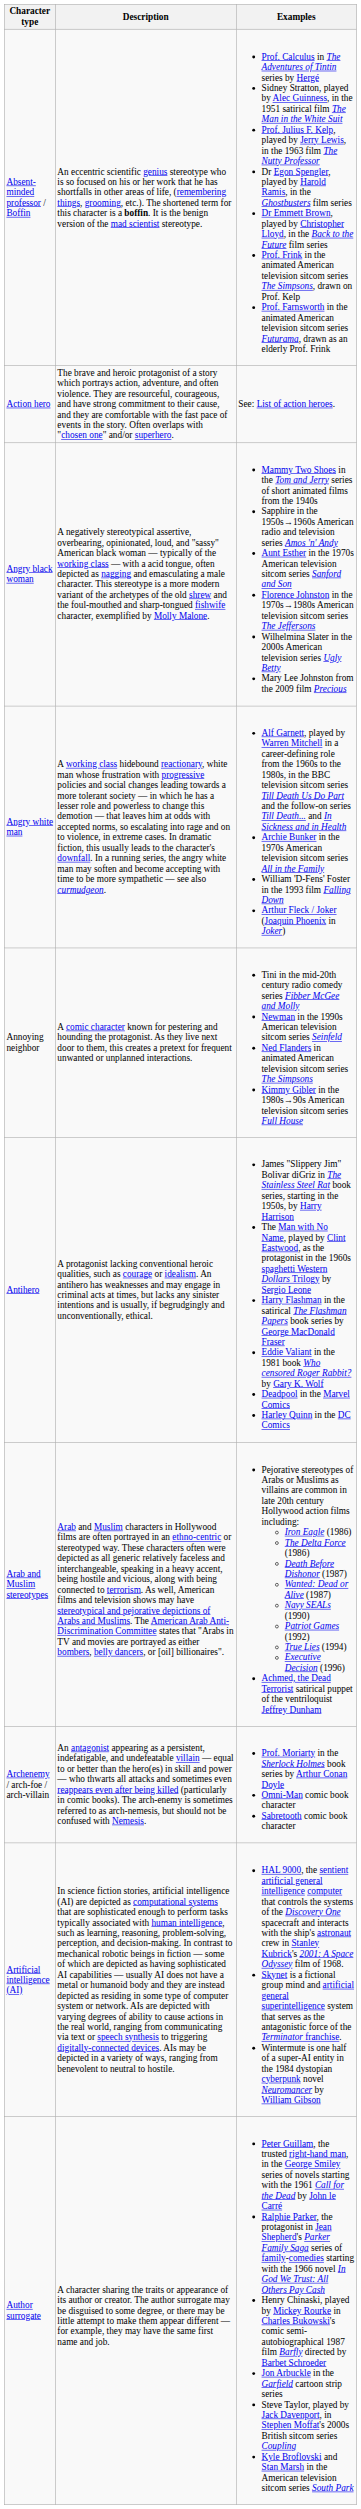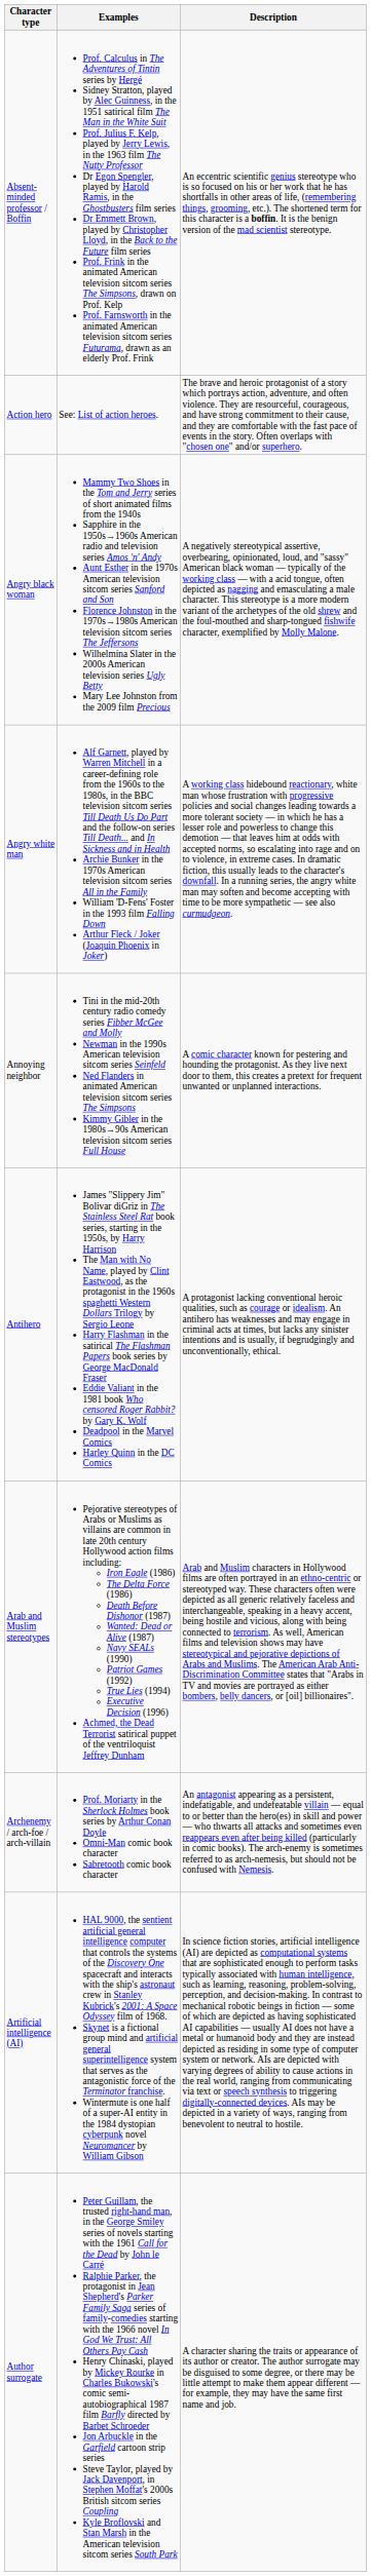 <table class="wikitable">
 <tr>
 <th>Character type</th>
+<th>Examples</th>
 <th>Description</th>
-<th>Examples</th>
 </tr>
 <tr>
 <td><a href='#'>Absent-minded professor</a> / <a href='#'>Boffin</a></td>
+<td><br><ul><li><a href='#'>Prof. Calculus</a> in <em><a href='#'>The Adventures of Tintin</a></em> series by <a href='#'>Hergé</a></li><li>Sidney Stratton, played by <a href='#'>Alec Guinness</a>, in the 1951 satirical film <em><a href='#'>The Man in the White Suit</a></em></li><li><a href='#'>Prof. Julius F. Kelp</a>, played by <a href='#'>Jerry Lewis</a>, in the 1963 film <em><a href='#'>The Nutty Professor</a></em></li><li>Dr <a href='#'>Egon Spengler</a>, played by <a href='#'>Harold Ramis</a>, in the <em><a href='#'>Ghostbusters</a></em> film series</li><li><a href='#'>Dr Emmett Brown</a>, played by <a href='#'>Christopher Lloyd</a>, in the <em><a href='#'>Back to the Future</a></em> film series</li><li><a href='#'>Prof. Frink</a> in the animated American television sitcom series <em><a href='#'>The Simpsons</a></em>, drawn on Prof. Kelp</li><li><a href='#'>Prof. Farnsworth</a> in the animated American television sitcom series <em><a href='#'>Futurama</a></em>, drawn as an elderly Prof. Frink</li></ul></td>
 <td>An eccentric scientific <a href='#'>genius</a> stereotype who is so focused on his or her work that he has shortfalls in other areas of life, (<a href='#'>remembering things</a>, <a href='#'>grooming</a>, etc.). The shortened term for this character is a <strong>boffin</strong>. It is the benign version of the <a href='#'>mad scientist</a> stereotype.</td>
-<td><br><ul><li><a href='#'>Prof. Calculus</a> in <em><a href='#'>The Adventures of Tintin</a></em> series by <a href='#'>Hergé</a></li><li>Sidney Stratton, played by <a href='#'>Alec Guinness</a>, in the 1951 satirical film <em><a href='#'>The Man in the White Suit</a></em></li><li><a href='#'>Prof. Julius F. Kelp</a>, played by <a href='#'>Jerry Lewis</a>, in the 1963 film <em><a href='#'>The Nutty Professor</a></em></li><li>Dr <a href='#'>Egon Spengler</a>, played by <a href='#'>Harold Ramis</a>, in the <em><a href='#'>Ghostbusters</a></em> film series</li><li><a href='#'>Dr Emmett Brown</a>, played by <a href='#'>Christopher Lloyd</a>, in the <em><a href='#'>Back to the Future</a></em> film series</li><li><a href='#'>Prof. Frink</a> in the animated American television sitcom series <em><a href='#'>The Simpsons</a></em>, drawn on Prof. Kelp</li><li><a href='#'>Prof. Farnsworth</a> in the animated American television sitcom series <em><a href='#'>Futurama</a></em>, drawn as an elderly Prof. Frink</li></ul></td>
 </tr>
 <tr>
 <td><a href='#'>Action hero</a></td>
+<td>See: <a href='#'>List of action heroes</a>.</td>
 <td>The brave and heroic protagonist of a story which portrays action, adventure, and often violence.  They are resourceful, courageous, and have strong commitment to their cause, and they are comfortable with the fast pace of events in the story. Often overlaps with "<a href='#'>chosen one</a>" and/or <a href='#'>superhero</a>.</td>
-<td>See: <a href='#'>List of action heroes</a>.</td>
 </tr>
 <tr>
 <td><a href='#'>Angry black woman</a></td>
+<td><br><ul><li><a href='#'>Mammy Two Shoes</a> in the <em><a href='#'>Tom and Jerry</a></em> series of short animated films from the 1940s</li><li>Sapphire in the 1950s→1960s American radio and television series <em><a href='#'>Amos 'n' Andy</a></em></li><li><a href='#'>Aunt Esther</a> in the 1970s American television sitcom series <em><a href='#'>Sanford and Son</a></em></li><li><a href='#'>Florence Johnston</a> in the 1970s→1980s American television sitcom series <em><a href='#'>The Jeffersons</a></em></li><li>Wilhelmina Slater in the 2000s American television series <em><a href='#'>Ugly Betty</a></em></li><li>Mary Lee Johnston from the 2009 film <em><a href='#'>Precious</a></em></li></ul></td>
 <td>A negatively stereotypical assertive, overbearing, opinionated, loud, and "sassy" American black woman — typically of the <a href='#'>working class</a> — with a acid tongue, often depicted as <a href='#'>nagging</a> and emasculating a male character. This stereotype is a more modern variant of the archetypes of the old <a href='#'>shrew</a> and the foul-mouthed and sharp-tongued <a href='#'>fishwife</a> character, exemplified by <a href='#'>Molly Malone</a>.</td>
-<td><br><ul><li><a href='#'>Mammy Two Shoes</a> in the <em><a href='#'>Tom and Jerry</a></em> series of short animated films from the 1940s</li><li>Sapphire in the 1950s→1960s American radio and television series <em><a href='#'>Amos 'n' Andy</a></em></li><li><a href='#'>Aunt Esther</a> in the 1970s American television sitcom series <em><a href='#'>Sanford and Son</a></em></li><li><a href='#'>Florence Johnston</a> in the 1970s→1980s American television sitcom series <em><a href='#'>The Jeffersons</a></em></li><li>Wilhelmina Slater in the 2000s American television series <em><a href='#'>Ugly Betty</a></em></li><li>Mary Lee Johnston from the 2009 film <em><a href='#'>Precious</a></em></li></ul></td>
 </tr>
 <tr>
 <td><a href='#'>Angry white man</a></td>
+<td><br><ul><li><a href='#'>Alf Garnett</a>, played by <a href='#'>Warren Mitchell</a> in a career-defining role from the 1960s to the 1980s, in the BBC television sitcom series <em><a href='#'>Till Death Us Do Part</a></em> and the follow-on series <em><a href='#'>Till Death...</a></em> and <em><a href='#'>In Sickness and in Health</a></em></li><li><a href='#'>Archie Bunker</a> in the 1970s American television sitcom series <em><a href='#'>All in the Family</a></em></li><li>William 'D-Fens' Foster in the 1993 film <em><a href='#'>Falling Down</a></em></li><li><a href='#'>Arthur Fleck / Joker</a> (<a href='#'>Joaquin Phoenix</a> in <em><a href='#'>Joker</a></em>)</li></ul></td>
 <td>A <a href='#'>working class</a> hidebound <a href='#'>reactionary</a>, white man whose frustration with <a href='#'>progressive</a> policies and social changes leading towards a more tolerant society — in which he has a lesser role and powerless to change this demotion — that leaves him at odds with accepted norms, so escalating into rage and on to violence, in extreme cases. In dramatic fiction, this usually leads to the character's <a href='#'>downfall</a>. In a running series, the angry white man may soften and become accepting with time to be more sympathetic — see also <em><a href='#'>curmudgeon</a></em>.</td>
-<td><br><ul><li><a href='#'>Alf Garnett</a>, played by <a href='#'>Warren Mitchell</a> in a career-defining role from the 1960s to the 1980s, in the BBC television sitcom series <em><a href='#'>Till Death Us Do Part</a></em> and the follow-on series <em><a href='#'>Till Death...</a></em> and <em><a href='#'>In Sickness and in Health</a></em></li><li><a href='#'>Archie Bunker</a> in the 1970s American television sitcom series <em><a href='#'>All in the Family</a></em></li><li>William 'D-Fens' Foster in the 1993 film <em><a href='#'>Falling Down</a></em></li><li><a href='#'>Arthur Fleck / Joker</a> (<a href='#'>Joaquin Phoenix</a> in <em><a href='#'>Joker</a></em>)</li></ul></td>
 </tr>
 <tr>
 <td>Annoying neighbor</td>
+<td><br><ul><li>Tini in the mid-20th century radio comedy series <em><a href='#'>Fibber McGee and Molly</a></em></li><li><a href='#'>Newman</a> in the 1990s American television sitcom series <em><a href='#'>Seinfeld</a></em></li><li><a href='#'>Ned Flanders</a> in animated American television sitcom series <em><a href='#'>The Simpsons</a></em></li><li><a href='#'>Kimmy Gibler</a> in the 1980s→90s American television sitcom series <em><a href='#'>Full House</a></em></li></ul></td>
 <td>A <a href='#'>comic character</a> known for pestering and hounding the protagonist. As they live next door to them, this creates a pretext for frequent unwanted or unplanned interactions.</td>
-<td><br><ul><li>Tini in the mid-20th century radio comedy series <em><a href='#'>Fibber McGee and Molly</a></em></li><li><a href='#'>Newman</a> in the 1990s American television sitcom series <em><a href='#'>Seinfeld</a></em></li><li><a href='#'>Ned Flanders</a> in animated American television sitcom series <em><a href='#'>The Simpsons</a></em></li><li><a href='#'>Kimmy Gibler</a> in the 1980s→90s American television sitcom series <em><a href='#'>Full House</a></em></li></ul></td>
 </tr>
 <tr>
 <td><a href='#'>Antihero</a></td>
+<td><br><ul><li>James "Slippery Jim" Bolivar diGriz in <em><a href='#'>The Stainless Steel Rat</a></em> book series, starting in the 1950s, by <a href='#'>Harry Harrison</a></li><li>The <a href='#'>Man with No Name</a>, played by <a href='#'>Clint Eastwood</a>, as the protagonist in the 1960s <a href='#'>spaghetti Western</a> <a href='#'><em>Dollars</em> Trilogy</a> by <a href='#'>Sergio Leone</a></li><li><a href='#'>Harry Flashman</a> in the satirical <em><a href='#'>The Flashman Papers</a></em> book series by <a href='#'>George MacDonald Fraser</a></li><li><a href='#'>Eddie Valiant</a> in the 1981 book <em><a href='#'>Who censored Roger Rabbit?</a></em> by <a href='#'>Gary K. Wolf</a></li><li><a href='#'>Deadpool</a> in the <a href='#'>Marvel Comics</a></li><li><a href='#'>Harley Quinn</a> in the <a href='#'>DC Comics</a></li></ul></td>
 <td>A protagonist lacking conventional heroic qualities, such as <a href='#'>courage</a> or <a href='#'>idealism</a>. An antihero has weaknesses and may engage in criminal acts at times, but lacks any sinister intentions and is usually, if begrudgingly and unconventionally, ethical.</td>
-<td><br><ul><li>James "Slippery Jim" Bolivar diGriz in <em><a href='#'>The Stainless Steel Rat</a></em> book series, starting in the 1950s, by <a href='#'>Harry Harrison</a></li><li>The <a href='#'>Man with No Name</a>, played by <a href='#'>Clint Eastwood</a>, as the protagonist in the 1960s <a href='#'>spaghetti Western</a> <a href='#'><em>Dollars</em> Trilogy</a> by <a href='#'>Sergio Leone</a></li><li><a href='#'>Harry Flashman</a> in the satirical <em><a href='#'>The Flashman Papers</a></em> book series by <a href='#'>George MacDonald Fraser</a></li><li><a href='#'>Eddie Valiant</a> in the 1981 book <em><a href='#'>Who censored Roger Rabbit?</a></em> by <a href='#'>Gary K. Wolf</a></li><li><a href='#'>Deadpool</a> in the <a href='#'>Marvel Comics</a></li><li><a href='#'>Harley Quinn</a> in the <a href='#'>DC Comics</a></li></ul></td>
 </tr>
 <tr>
 <td><a href='#'>Arab and Muslim stereotypes</a></td>
+<td><br><ul><li>Pejorative stereotypes of Arabs or Muslims as villains are common in late 20th century Hollywood action films including:<ul><li><em><a href='#'>Iron Eagle</a></em> (1986)</li><li><em><a href='#'>The Delta Force</a></em> (1986)</li><li><em><a href='#'>Death Before Dishonor</a></em> (1987)</li><li><em><a href='#'>Wanted: Dead or Alive</a></em> (1987)</li><li><em><a href='#'>Navy SEALs</a></em> (1990)</li><li><em><a href='#'>Patriot Games</a></em> (1992)</li><li><em><a href='#'>True Lies</a></em> (1994)</li><li><em><a href='#'>Executive Decision</a></em> (1996)</li></ul></li><li><a href='#'>Achmed, the Dead Terrorist</a> satirical puppet of the ventriloquist <a href='#'>Jeffrey Dunham</a></li></ul></td>
 <td><br><a href='#'>Arab</a> and <a href='#'>Muslim</a> characters in Hollywood films are often portrayed in an <a href='#'>ethno-centric</a> or stereotyped way. These characters often were depicted as all generic relatively faceless and interchangeable, speaking in a heavy accent, being hostile and vicious, along with being connected to <a href='#'>terrorism</a>. As well, American films and television shows may have <a href='#'>stereotypical and pejorative depictions of Arabs and Muslims</a>. The <a href='#'>American Arab Anti-Discrimination Committee</a> states that "Arabs in TV and movies are portrayed as either <a href='#'>bombers</a>, <a href='#'>belly dancers</a>, or [oil] billionaires".</td>
-<td><br><ul><li>Pejorative stereotypes of Arabs or Muslims as villains are common in late 20th century Hollywood action films including:<ul><li><em><a href='#'>Iron Eagle</a></em> (1986)</li><li><em><a href='#'>The Delta Force</a></em> (1986)</li><li><em><a href='#'>Death Before Dishonor</a></em> (1987)</li><li><em><a href='#'>Wanted: Dead or Alive</a></em> (1987)</li><li><em><a href='#'>Navy SEALs</a></em> (1990)</li><li><em><a href='#'>Patriot Games</a></em> (1992)</li><li><em><a href='#'>True Lies</a></em> (1994)</li><li><em><a href='#'>Executive Decision</a></em> (1996)</li></ul></li><li><a href='#'>Achmed, the Dead Terrorist</a> satirical puppet of the ventriloquist <a href='#'>Jeffrey Dunham</a></li></ul></td>
 </tr>
 <tr>
 <td><a href='#'>Archenemy</a> / arch-foe / arch-villain</td>
+<td><br><ul><li><a href='#'>Prof. Moriarty</a> in the <em><a href='#'>Sherlock Holmes</a></em> book series by <a href='#'>Arthur Conan Doyle</a></li><li><a href='#'>Omni-Man</a> comic book character</li><li><a href='#'>Sabretooth</a> comic book character</li></ul></td>
 <td>An <a href='#'>antagonist</a> appearing as a persistent, indefatigable, and undefeatable <a href='#'>villain</a> — equal to or better than the hero(es) in skill and power — who thwarts all attacks and sometimes even <a href='#'>reappears even after being killed</a> (particularly in comic books). The arch-enemy is sometimes referred to as arch-nemesis, but should not be confused with <a href='#'>Nemesis</a>.</td>
-<td><br><ul><li><a href='#'>Prof. Moriarty</a> in the <em><a href='#'>Sherlock Holmes</a></em> book series by <a href='#'>Arthur Conan Doyle</a></li><li><a href='#'>Omni-Man</a> comic book character</li><li><a href='#'>Sabretooth</a> comic book character</li></ul></td>
 </tr>
 <tr>
 <td><a href='#'>Artificial intelligence (AI)</a></td>
+<td><br><ul><li><a href='#'>HAL 9000</a>, the <a href='#'>sentient</a> <a href='#'>artificial general intelligence</a> <a href='#'>computer</a> that controls the systems of the <em><a href='#'>Discovery One</a></em> spacecraft and interacts with the ship's <a href='#'>astronaut</a> crew in <a href='#'>Stanley Kubrick</a>'s <em><a href='#'>2001: A Space Odyssey</a></em> film of 1968.</li><li><a href='#'>Skynet</a> is a fictional group mind and <a href='#'>artificial general</a> <a href='#'>superintelligence</a> system that serves as the antagonistic force of the <a href='#'><em>Terminator</em> franchise</a>.</li><li>Wintermute is one half of a super-AI entity in the 1984 dystopian <a href='#'>cyberpunk</a> novel <em><a href='#'>Neuromancer</a></em> by <a href='#'>William Gibson</a></li></ul></td>
 <td>In science fiction stories, artificial intelligence (AI) are depicted as <a href='#'>computational systems</a> that are sophisticated enough to perform tasks typically associated with <a href='#'>human intelligence</a>, such as learning, reasoning, problem-solving, perception, and decision-making. In contrast to mechanical robotic beings in fiction — some of which are depicted as having sophisticated AI capabilities — usually AI does not have a metal or humanoid body and they are instead depicted as residing in some type of computer system or network. AIs are depicted with varying degrees of ability to cause actions in the real world, ranging from communicating via text or <a href='#'>speech synthesis</a> to triggering <a href='#'>digitally-connected devices</a>. AIs may be depicted in a variety of ways, ranging from benevolent to neutral to hostile.</td>
-<td><br><ul><li><a href='#'>HAL 9000</a>, the <a href='#'>sentient</a> <a href='#'>artificial general intelligence</a> <a href='#'>computer</a> that controls the systems of the <em><a href='#'>Discovery One</a></em> spacecraft and interacts with the ship's <a href='#'>astronaut</a> crew in <a href='#'>Stanley Kubrick</a>'s <em><a href='#'>2001: A Space Odyssey</a></em> film of 1968.</li><li><a href='#'>Skynet</a> is a fictional group mind and <a href='#'>artificial general</a> <a href='#'>superintelligence</a> system that serves as the antagonistic force of the <a href='#'><em>Terminator</em> franchise</a>.</li><li>Wintermute is one half of a super-AI entity in the 1984 dystopian <a href='#'>cyberpunk</a> novel <em><a href='#'>Neuromancer</a></em> by <a href='#'>William Gibson</a></li></ul></td>
 </tr>
 <tr>
 <td><a href='#'>Author surrogate</a></td>
+<td><br><ul><li><a href='#'>Peter Guillam</a>, the trusted <a href='#'>right-hand man</a>, in the <a href='#'>George Smiley</a> series of novels starting with the 1961 <em><a href='#'>Call for the Dead</a></em> by <a href='#'>John le Carré</a></li><li><a href='#'>Ralphie Parker</a>, the protagonist in <a href='#'>Jean Shepherd</a>'s <em><a href='#'>Parker Family Saga</a></em> series of <a href='#'>family</a>-<a href='#'>comedies</a> starting with the 1966 novel <em><a href='#'>In God We Trust: All Others Pay Cash</a></em></li><li>Henry Chinaski, played by <a href='#'>Mickey Rourke</a> in <a href='#'>Charles Bukowski</a>'s comic semi-autobiographical 1987 film <em><a href='#'>Barfly</a></em> directed by <a href='#'>Barbet Schroeder</a></li><li><a href='#'>Jon Arbuckle</a> in the <em><a href='#'>Garfield</a></em> cartoon strip series</li><li>Steve Taylor, played by <a href='#'>Jack Davenport</a>, in <a href='#'>Stephen Moffat</a>'s 2000s British sitcom series <a href='#'><em>Coupling</em></a></li><li><a href='#'>Kyle Broflovski</a> and <a href='#'>Stan Marsh</a> in the American television sitcom series <em><a href='#'>South Park</a></em></li></ul></td>
 <td><br>A character sharing the traits or appearance of its author or creator. The author surrogate may be disguised to some degree, or there may be little attempt to make them appear different — for example, they may have the same first name and job.</td>
-<td><br><ul><li><a href='#'>Peter Guillam</a>, the trusted <a href='#'>right-hand man</a>, in the <a href='#'>George Smiley</a> series of novels starting with the 1961 <em><a href='#'>Call for the Dead</a></em> by <a href='#'>John le Carré</a></li><li><a href='#'>Ralphie Parker</a>, the protagonist in <a href='#'>Jean Shepherd</a>'s <em><a href='#'>Parker Family Saga</a></em> series of <a href='#'>family</a>-<a href='#'>comedies</a> starting with the 1966 novel <em><a href='#'>In God We Trust: All Others Pay Cash</a></em></li><li>Henry Chinaski, played by <a href='#'>Mickey Rourke</a> in <a href='#'>Charles Bukowski</a>'s comic semi-autobiographical 1987 film <em><a href='#'>Barfly</a></em> directed by <a href='#'>Barbet Schroeder</a></li><li><a href='#'>Jon Arbuckle</a> in the <em><a href='#'>Garfield</a></em> cartoon strip series</li><li>Steve Taylor, played by <a href='#'>Jack Davenport</a>, in <a href='#'>Stephen Moffat</a>'s 2000s British sitcom series <a href='#'><em>Coupling</em></a></li><li><a href='#'>Kyle Broflovski</a> and <a href='#'>Stan Marsh</a> in the American television sitcom series <em><a href='#'>South Park</a></em></li></ul></td>
 </tr>
 </table>
